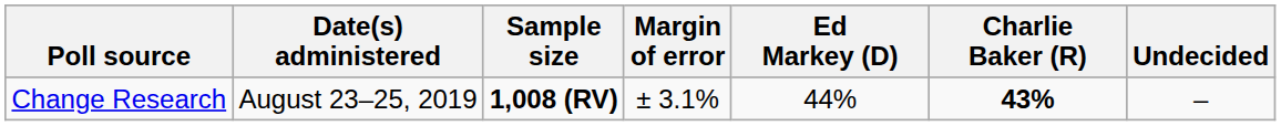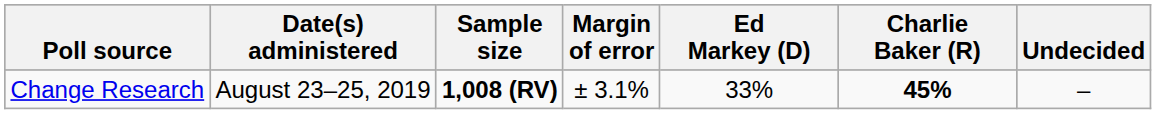 <table class="wikitable" style="font-size:90%;text-align:center;">
 <tr valign=bottom>
 <th>Poll source</th>
 <th>Date(s)<br>administered</th>
 <th>Sample<br>size</th>
 <th>Margin<br>of error</th>
 <th style="width:100px;">Ed<br>Markey (D)</th>
 <th style="width:100px;">Charlie<br>Baker (R)</th>
 <th>Undecided</th>
 </tr>
 <tr>
 <td style="text-align:left;"><a href='#'>Change Research</a></td>
 <td>August 23–25, 2019</td>
 <td><strong>1,008 (RV)</strong></td>
 <td>± 3.1%</td>
-<td>44%</td>
-<td><strong>43%</strong></td>
+<td>33%</td>
+<td><strong>45%</strong></td>
 <td>–</td>
 </tr>
 </table>
